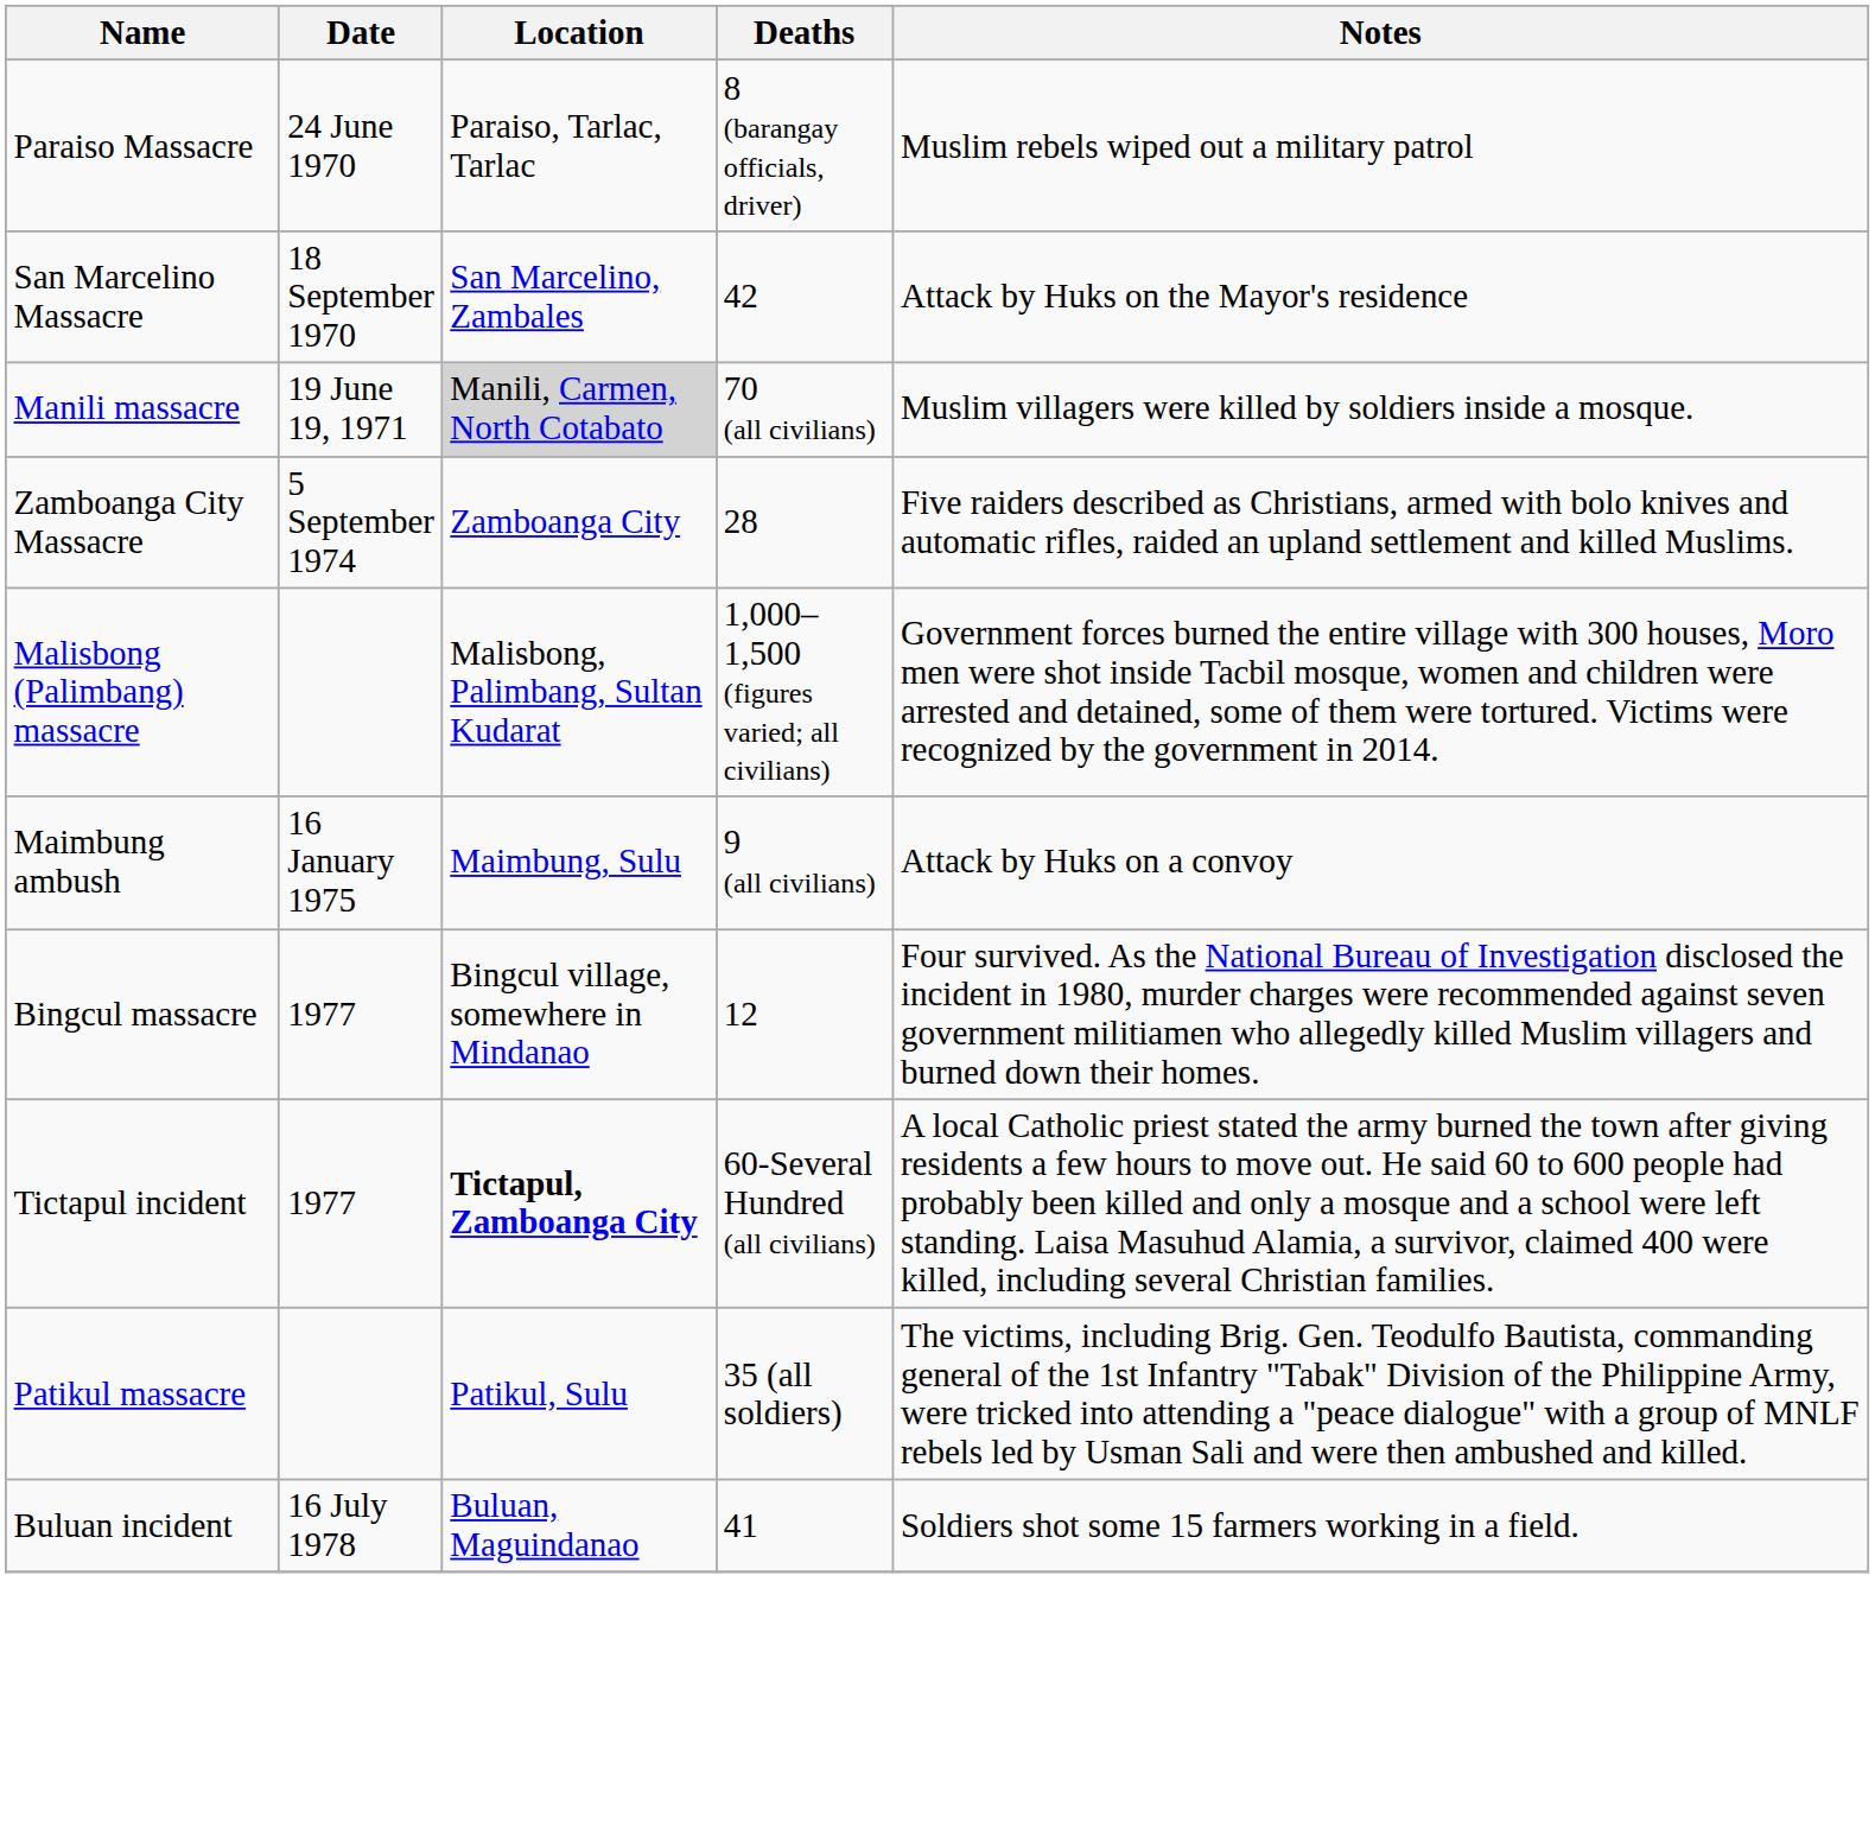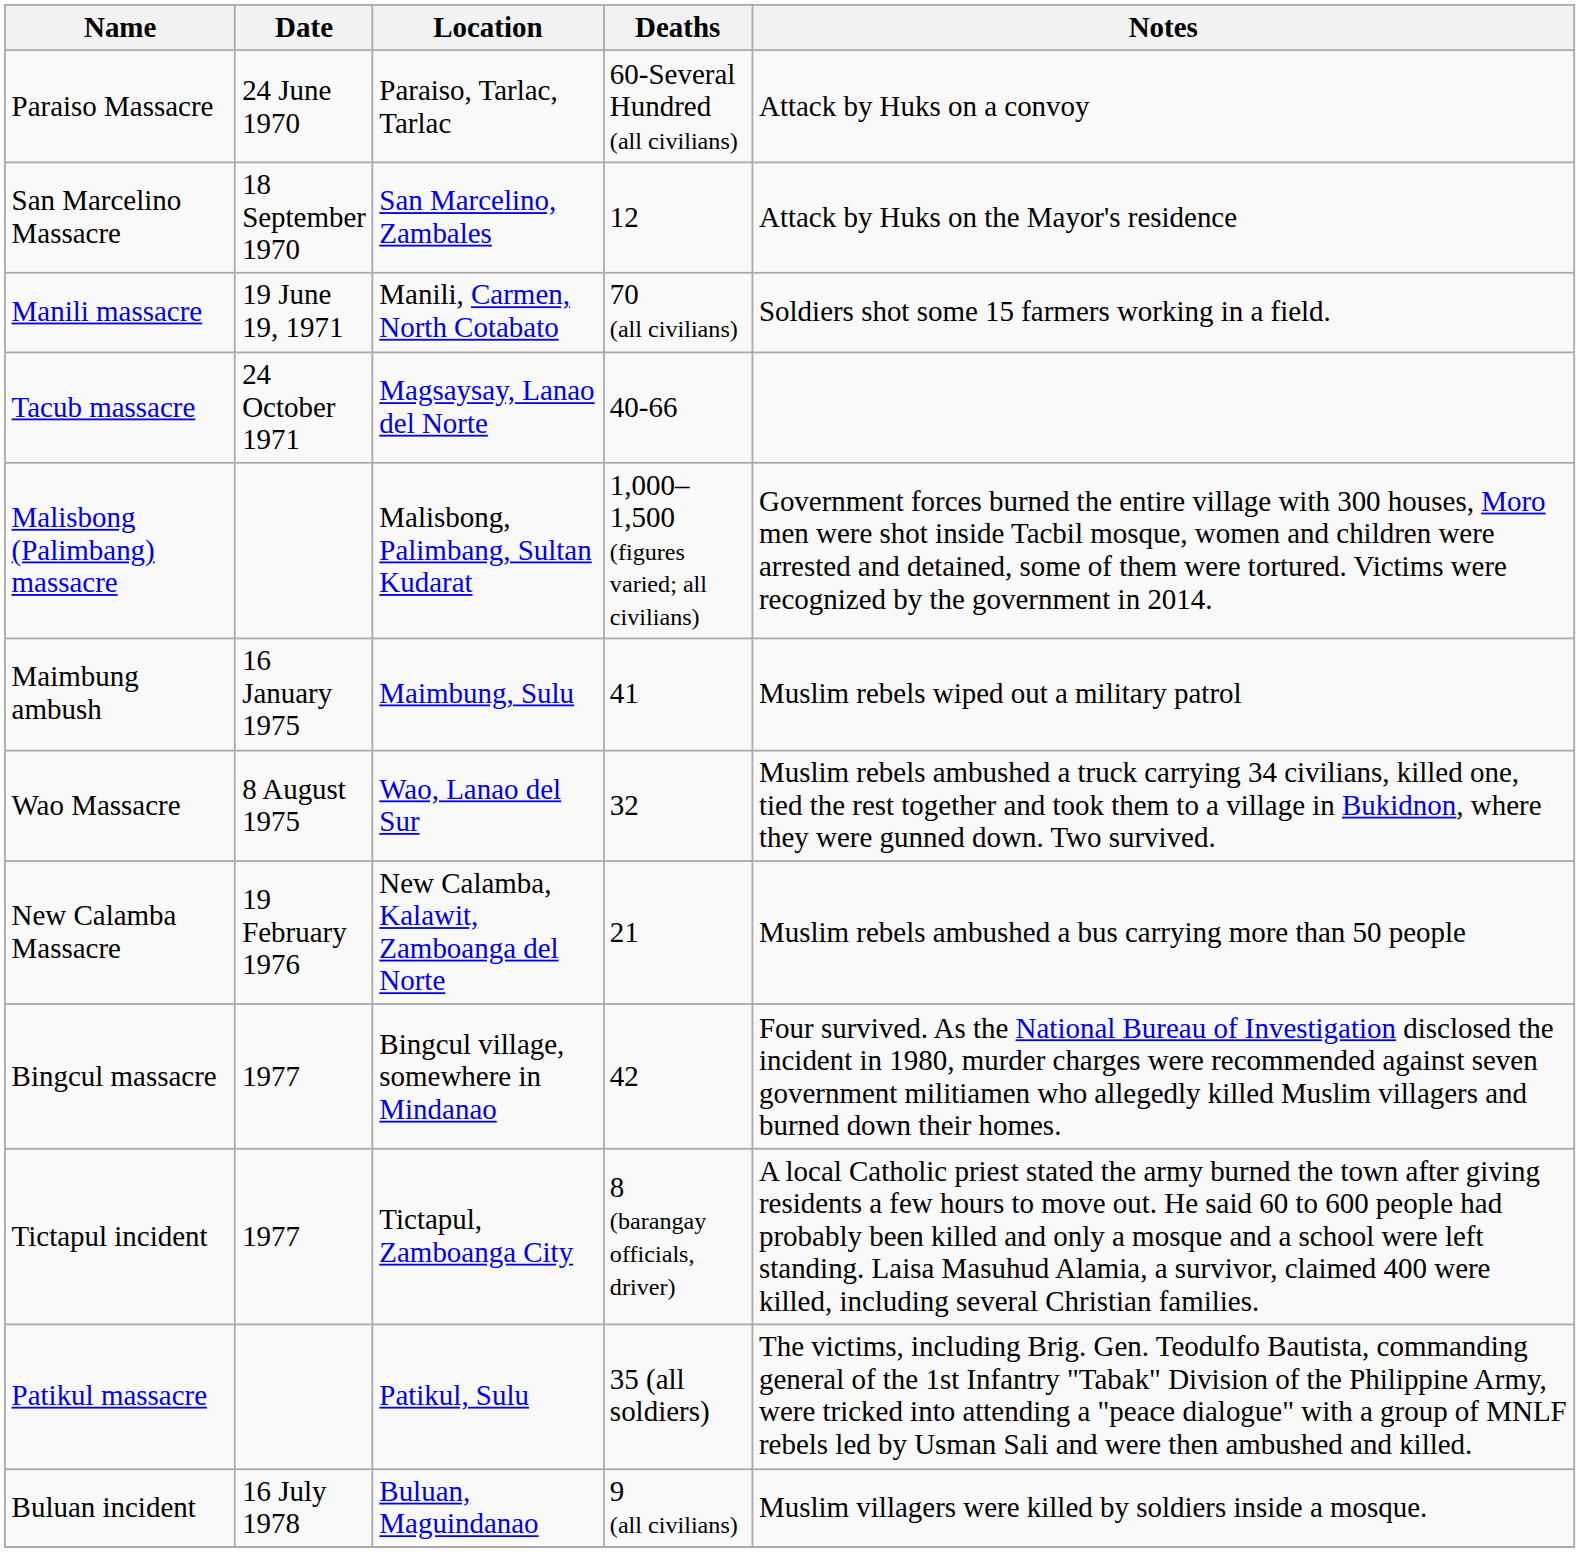 <table class="wikitable sortable">
 <tr>
 <th style="width:120px;">Name</th>
 <th style="width:65px;">Date</th>
 <th style="width:120px;">Location</th>
 <th style="width:75px;" data-sort-type="number">Deaths</th>
 <th class="unsortable">Notes</th>
 </tr>
 <tr>
 <td>Paraiso Massacre</td>
 <td>24 June 1970</td>
 <td>Paraiso, Tarlac, Tarlac</td>
-<td>8<br><small>(barangay officials, driver)</small></td>
-<td>Muslim rebels wiped out a military patrol</td>
+<td>60-Several Hundred<br><small>(all civilians)</small></td>
+<td>Attack by Huks on a convoy</td>
 </tr>
 <tr>
 <td>San Marcelino Massacre</td>
 <td>18 September 1970</td>
 <td><a href='#'>San Marcelino, Zambales</a></td>
-<td>42<br></td>
+<td>12</td>
 <td>Attack by Huks on the Mayor's residence</td>
 </tr>
 <tr>
 <td><a href='#'>Manili massacre</a></td>
 <td>19 June 19, 1971</td>
-<td style="background: lightgrey;">Manili, <a href='#'>Carmen, North Cotabato</a></td>
+<td>Manili, <a href='#'>Carmen, North Cotabato</a></td>
 <td>70<br><small>(all civilians)</small></td>
-<td>Muslim villagers were killed by soldiers inside a mosque.</td>
+<td>Soldiers shot some 15 farmers working in a field.</td>
 </tr>
 <tr>
-<td>Zamboanga City Massacre</td>
-<td>5 September 1974</td>
-<td><a href='#'>Zamboanga City</a></td>
-<td>28</td>
-<td>Five raiders described as Christians, armed with bolo knives and automatic rifles, raided an upland settlement and killed Muslims.</td>
+<td><a href='#'>Tacub massacre</a></td>
+<td>24 October 1971</td>
+<td><a href='#'>Magsaysay, Lanao del Norte</a></td>
+<td>40-66</td>
+<td></td>
 </tr>
 <tr>
 <td><a href='#'>Malisbong (Palimbang) massacre</a></td>
 <td></td>
 <td>Malisbong, <a href='#'>Palimbang, Sultan Kudarat</a></td>
 <td>1,000–1,500<br><small>(figures varied; all civilians)</small></td>
 <td>Government forces burned the entire village with 300 houses, <a href='#'>Moro</a> men were shot inside Tacbil mosque, women and children were arrested and detained, some of them were tortured. Victims were recognized by the government in 2014.</td>
 </tr>
 <tr>
 <td>Maimbung ambush</td>
 <td>16 January 1975</td>
 <td><a href='#'>Maimbung, Sulu</a></td>
-<td>9<br><small>(all civilians)</small></td>
-<td>Attack by Huks on a convoy</td>
+<td>41</td>
+<td>Muslim rebels wiped out a military patrol</td>
+</tr>
+<tr>
+<td>Wao Massacre</td>
+<td>8 August 1975</td>
+<td><a href='#'>Wao, Lanao del Sur</a></td>
+<td>32</td>
+<td>Muslim rebels ambushed a truck carrying 34 civilians, killed one, tied the rest together and took them to a village in <a href='#'>Bukidnon</a>, where they were gunned down. Two survived.</td>
+</tr>
+<tr>
+<td>New Calamba Massacre</td>
+<td>19 February 1976</td>
+<td>New Calamba, <a href='#'>Kalawit, Zamboanga del Norte</a></td>
+<td>21</td>
+<td>Muslim rebels ambushed a bus carrying more than 50 people</td>
 </tr>
 <tr>
 <td>Bingcul massacre</td>
 <td>1977</td>
 <td>Bingcul village, somewhere in <a href='#'>Mindanao</a></td>
-<td>12</td>
+<td>42<br></td>
 <td>Four survived. As the <a href='#'>National Bureau of Investigation</a> disclosed the incident in 1980, murder charges were recommended against seven government militiamen who allegedly killed Muslim villagers and burned down their homes.</td>
 </tr>
 <tr>
 <td>Tictapul incident</td>
 <td>1977</td>
-<td><strong>Tictapul, <a href='#'>Zamboanga City</a></strong></td>
-<td>60-Several Hundred<br><small>(all civilians)</small></td>
+<td>Tictapul, <a href='#'>Zamboanga City</a></td>
+<td>8<br><small>(barangay officials, driver)</small></td>
 <td>A local Catholic priest stated the army burned the town after giving residents a few hours to move out. He said 60 to 600 people had probably been killed and only a mosque and a school were left standing. Laisa Masuhud Alamia, a survivor, claimed 400 were killed, including several Christian families.</td>
 </tr>
 <tr>
 <td><a href='#'>Patikul massacre</a></td>
 <td></td>
 <td><a href='#'>Patikul, Sulu</a></td>
 <td>35 (all soldiers)</td>
 <td>The victims, including Brig. Gen. Teodulfo Bautista, commanding general of the 1st Infantry "Tabak" Division of the Philippine Army, were tricked into attending a "peace dialogue" with a group of MNLF rebels led by Usman Sali and were then ambushed and killed.</td>
 </tr>
 <tr>
 <td>Buluan incident</td>
 <td>16 July 1978</td>
 <td><a href='#'>Buluan, Maguindanao</a></td>
-<td>41</td>
-<td>Soldiers shot some 15 farmers working in a field.</td>
+<td>9<br><small>(all civilians)</small></td>
+<td>Muslim villagers were killed by soldiers inside a mosque.</td>
 </tr>
 <tr>
 </tr>
 </table>
